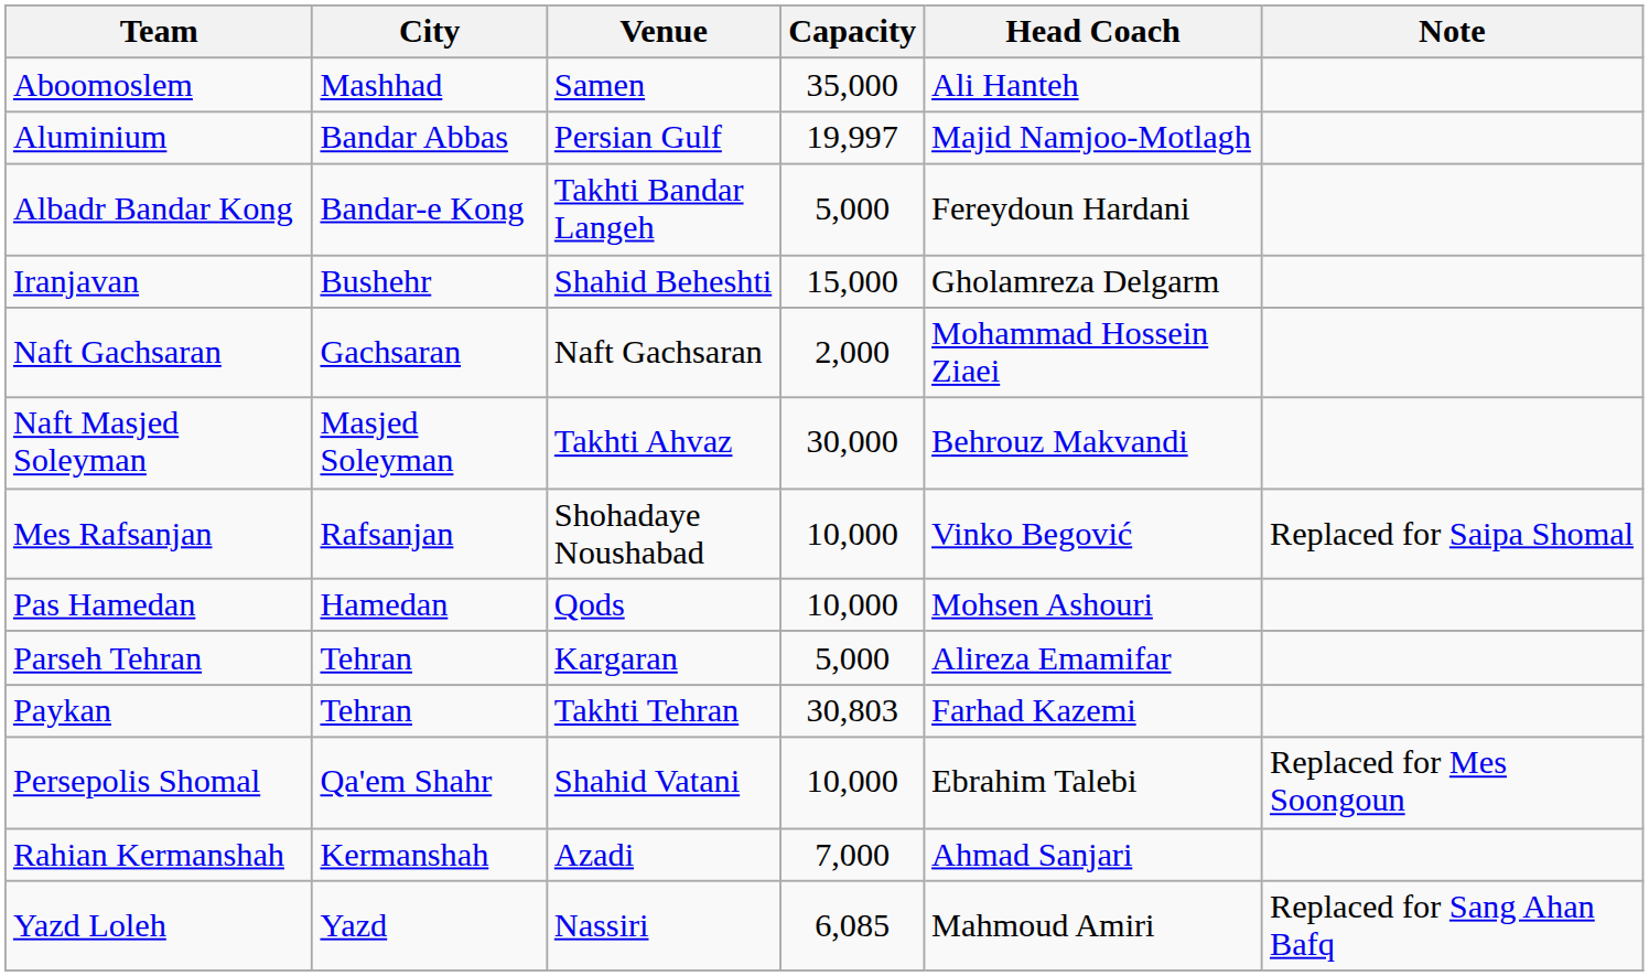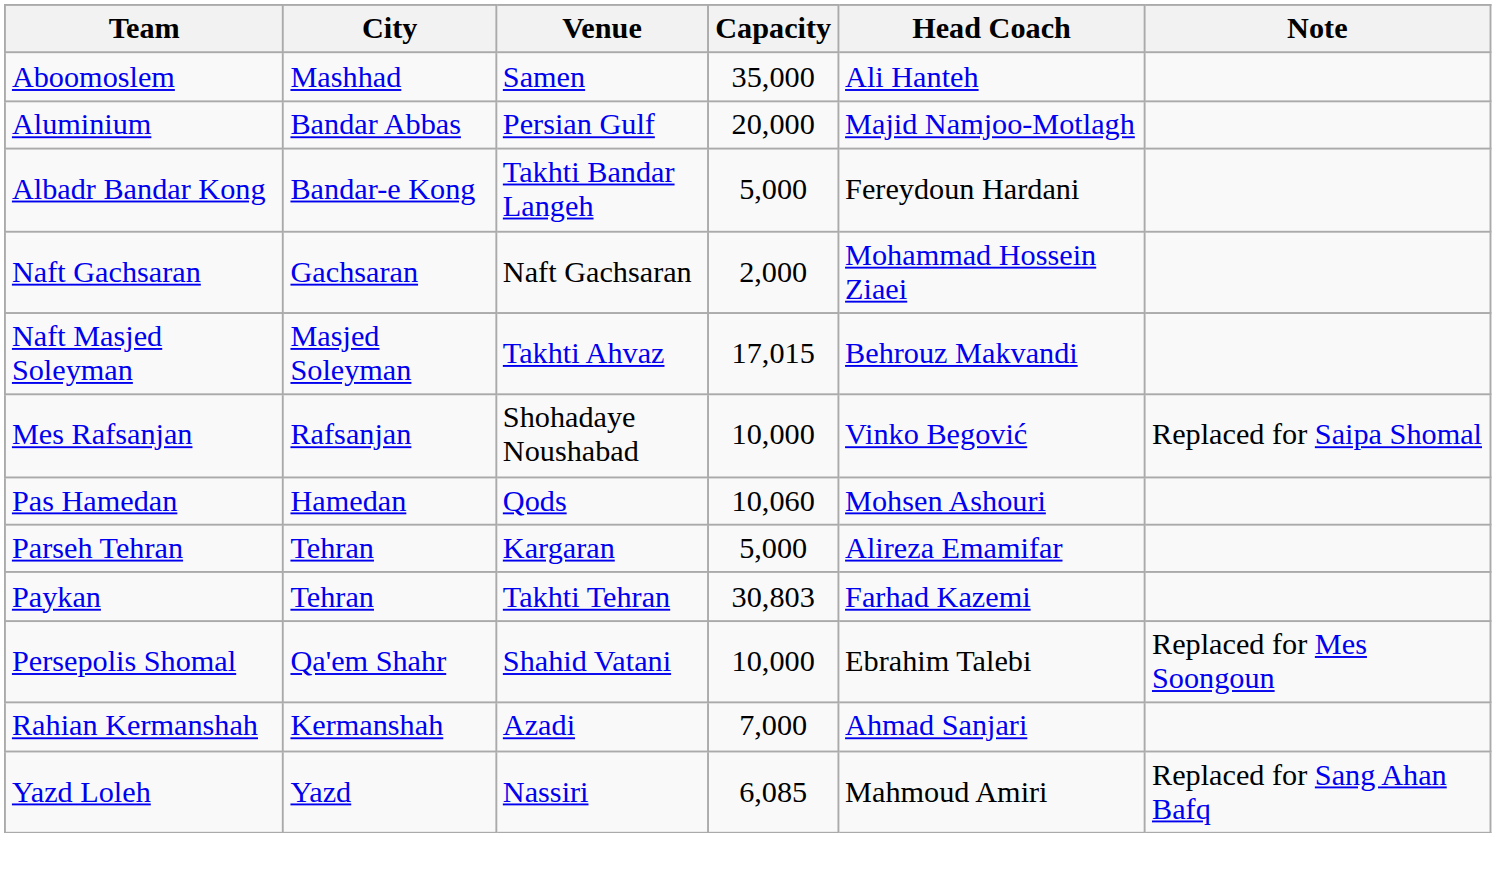 <table class="wikitable" style="text-align: Left;">
 <tr>
 <th width=140>Team</th>
 <th width=105>City</th>
 <th width=105>Venue</th>
 <th width=30>Capacity</th>
 <th width=155>Head Coach</th>
 <th width=175>Note</th>
 </tr>
 <tr>
 <td align="left"><a href='#'>Aboomoslem</a></td>
 <td><a href='#'>Mashhad</a></td>
 <td><a href='#'>Samen</a></td>
 <td align="Center">35,000</td>
 <td> <a href='#'>Ali Hanteh</a></td>
 <td></td>
 </tr>
 <tr>
 <td align="left"><a href='#'>Aluminium</a></td>
 <td><a href='#'>Bandar Abbas</a></td>
 <td><a href='#'>Persian Gulf</a></td>
-<td align="Center">19,997</td>
+<td align="Center">20,000</td>
 <td> <a href='#'>Majid Namjoo-Motlagh</a></td>
 <td></td>
 </tr>
 <tr>
 <td align="left"><a href='#'>Albadr Bandar Kong</a></td>
 <td><a href='#'>Bandar-e Kong</a></td>
 <td><a href='#'>Takhti Bandar Langeh</a></td>
 <td align="Center">5,000</td>
 <td> Fereydoun Hardani</td>
-<td></td>
-</tr>
-<tr>
-<td align="left"><a href='#'>Iranjavan</a></td>
-<td><a href='#'>Bushehr</a></td>
-<td><a href='#'>Shahid Beheshti</a></td>
-<td align="Center">15,000</td>
-<td> Gholamreza Delgarm</td>
 <td></td>
 </tr>
 <tr>
 <td align="left"><a href='#'>Naft Gachsaran</a></td>
 <td><a href='#'>Gachsaran</a></td>
 <td>Naft Gachsaran</td>
 <td align="Center">2,000</td>
 <td> <a href='#'>Mohammad Hossein Ziaei</a></td>
 <td></td>
 </tr>
 <tr>
 <td align="left"><a href='#'>Naft Masjed Soleyman</a></td>
 <td><a href='#'>Masjed Soleyman</a></td>
 <td><a href='#'>Takhti Ahvaz</a></td>
-<td align="Center">30,000</td>
+<td align="Center">17,015</td>
 <td> <a href='#'>Behrouz Makvandi</a></td>
 <td></td>
 </tr>
 <tr>
 <td align="left"><a href='#'>Mes Rafsanjan</a></td>
 <td><a href='#'>Rafsanjan</a></td>
 <td>Shohadaye Noushabad</td>
 <td align="Center">10,000</td>
 <td> <a href='#'>Vinko Begović</a></td>
 <td>Replaced for <a href='#'>Saipa Shomal</a></td>
 </tr>
 <tr>
 <td align="left"><a href='#'>Pas Hamedan</a></td>
 <td><a href='#'>Hamedan</a></td>
 <td><a href='#'>Qods</a></td>
-<td align="center">10,000</td>
+<td align="center">10,060</td>
 <td> <a href='#'>Mohsen Ashouri</a></td>
 <td></td>
 </tr>
 <tr>
 <td align="left"><a href='#'>Parseh Tehran</a></td>
 <td><a href='#'>Tehran</a></td>
 <td><a href='#'>Kargaran</a></td>
 <td align="Center">5,000</td>
 <td> <a href='#'>Alireza Emamifar</a></td>
 <td></td>
 </tr>
 <tr>
 <td align="left"><a href='#'>Paykan</a></td>
 <td><a href='#'>Tehran</a></td>
 <td><a href='#'>Takhti Tehran</a></td>
 <td align="center">30,803</td>
 <td> <a href='#'>Farhad Kazemi</a></td>
 <td></td>
 </tr>
 <tr>
 <td align="left"><a href='#'>Persepolis Shomal</a></td>
 <td><a href='#'>Qa'em Shahr</a></td>
 <td><a href='#'>Shahid Vatani</a></td>
 <td align="Center">10,000</td>
 <td> Ebrahim Talebi</td>
 <td>Replaced for <a href='#'>Mes Soongoun</a></td>
 </tr>
 <tr>
 <td align="left"><a href='#'>Rahian Kermanshah</a></td>
 <td><a href='#'>Kermanshah</a></td>
 <td><a href='#'>Azadi</a></td>
 <td align="Center">7,000</td>
 <td> <a href='#'>Ahmad Sanjari</a></td>
 <td></td>
 </tr>
 <tr>
 <td align="left"><a href='#'>Yazd Loleh</a></td>
 <td><a href='#'>Yazd</a></td>
 <td><a href='#'>Nassiri</a></td>
 <td align="Center">6,085</td>
 <td> Mahmoud Amiri</td>
 <td>Replaced for <a href='#'>Sang Ahan Bafq</a></td>
 </tr>
 </table>
